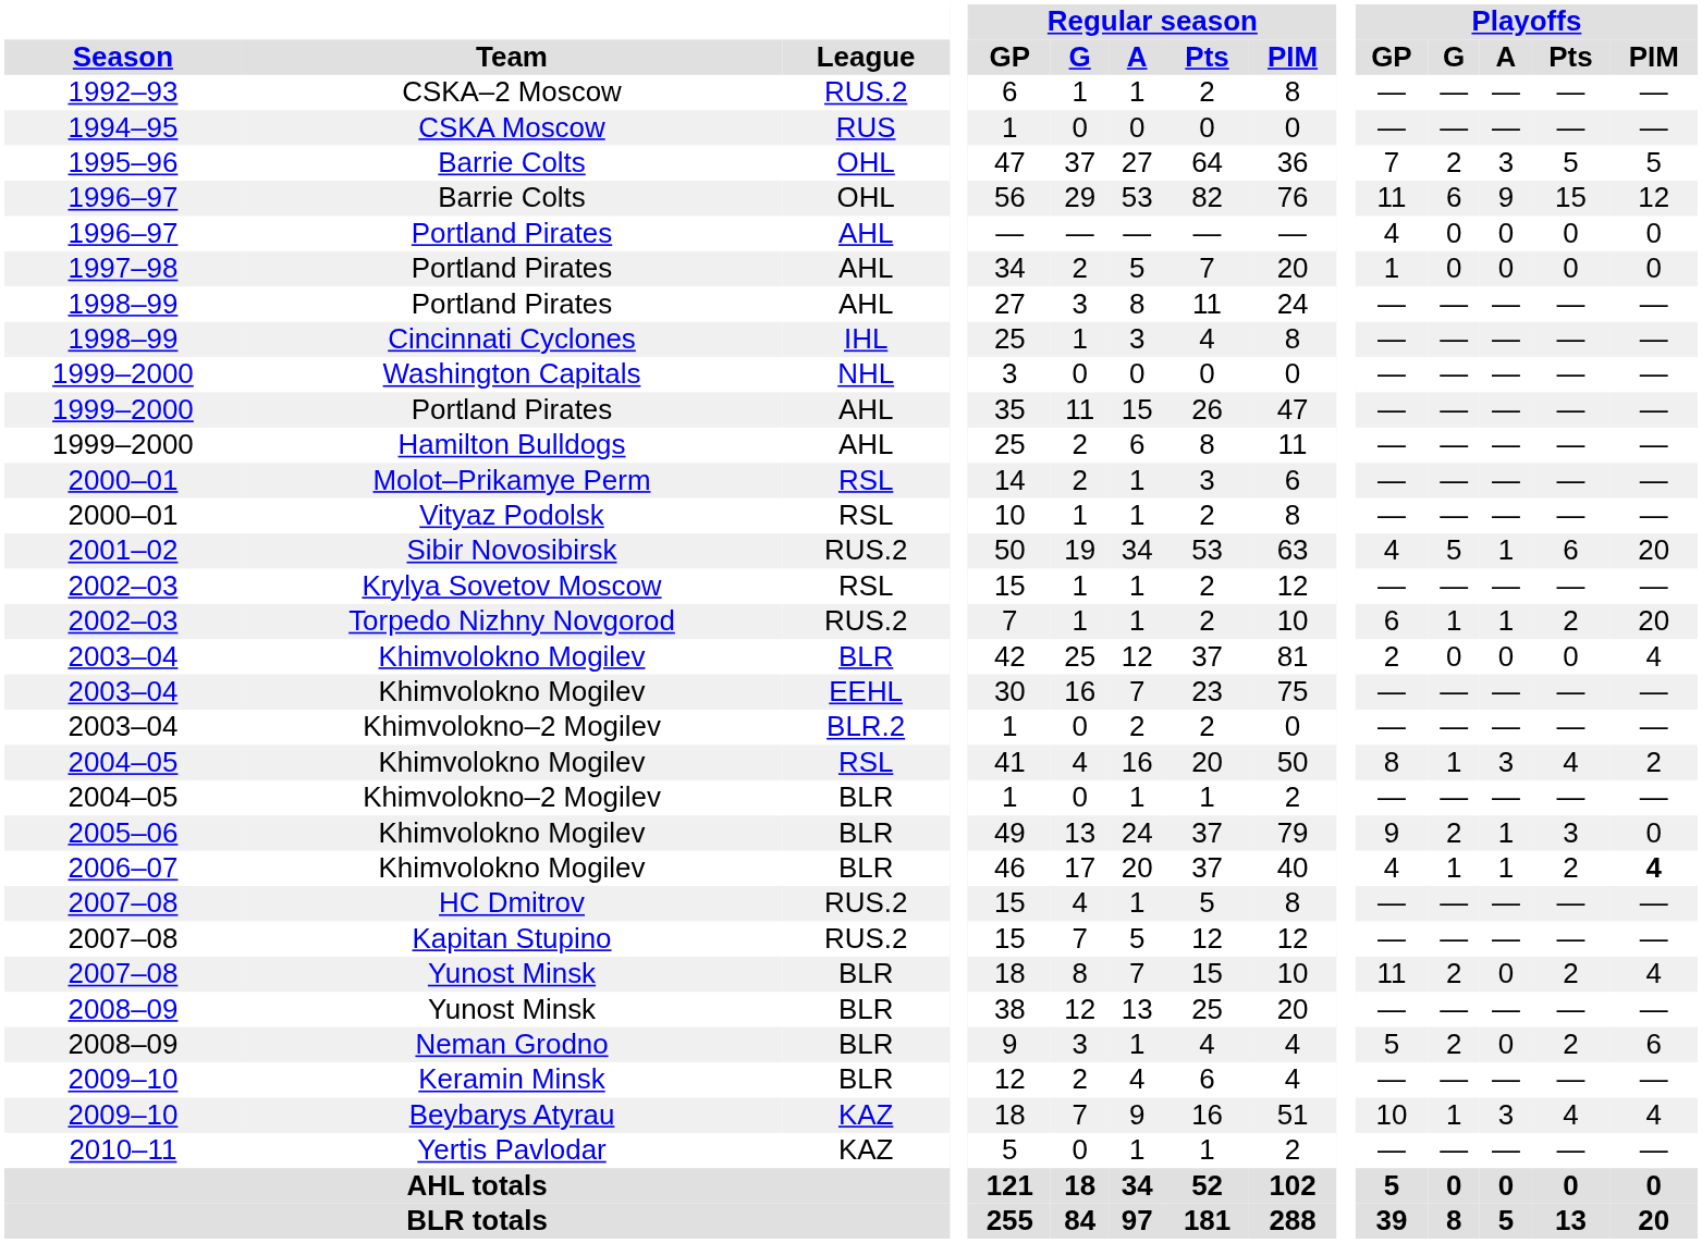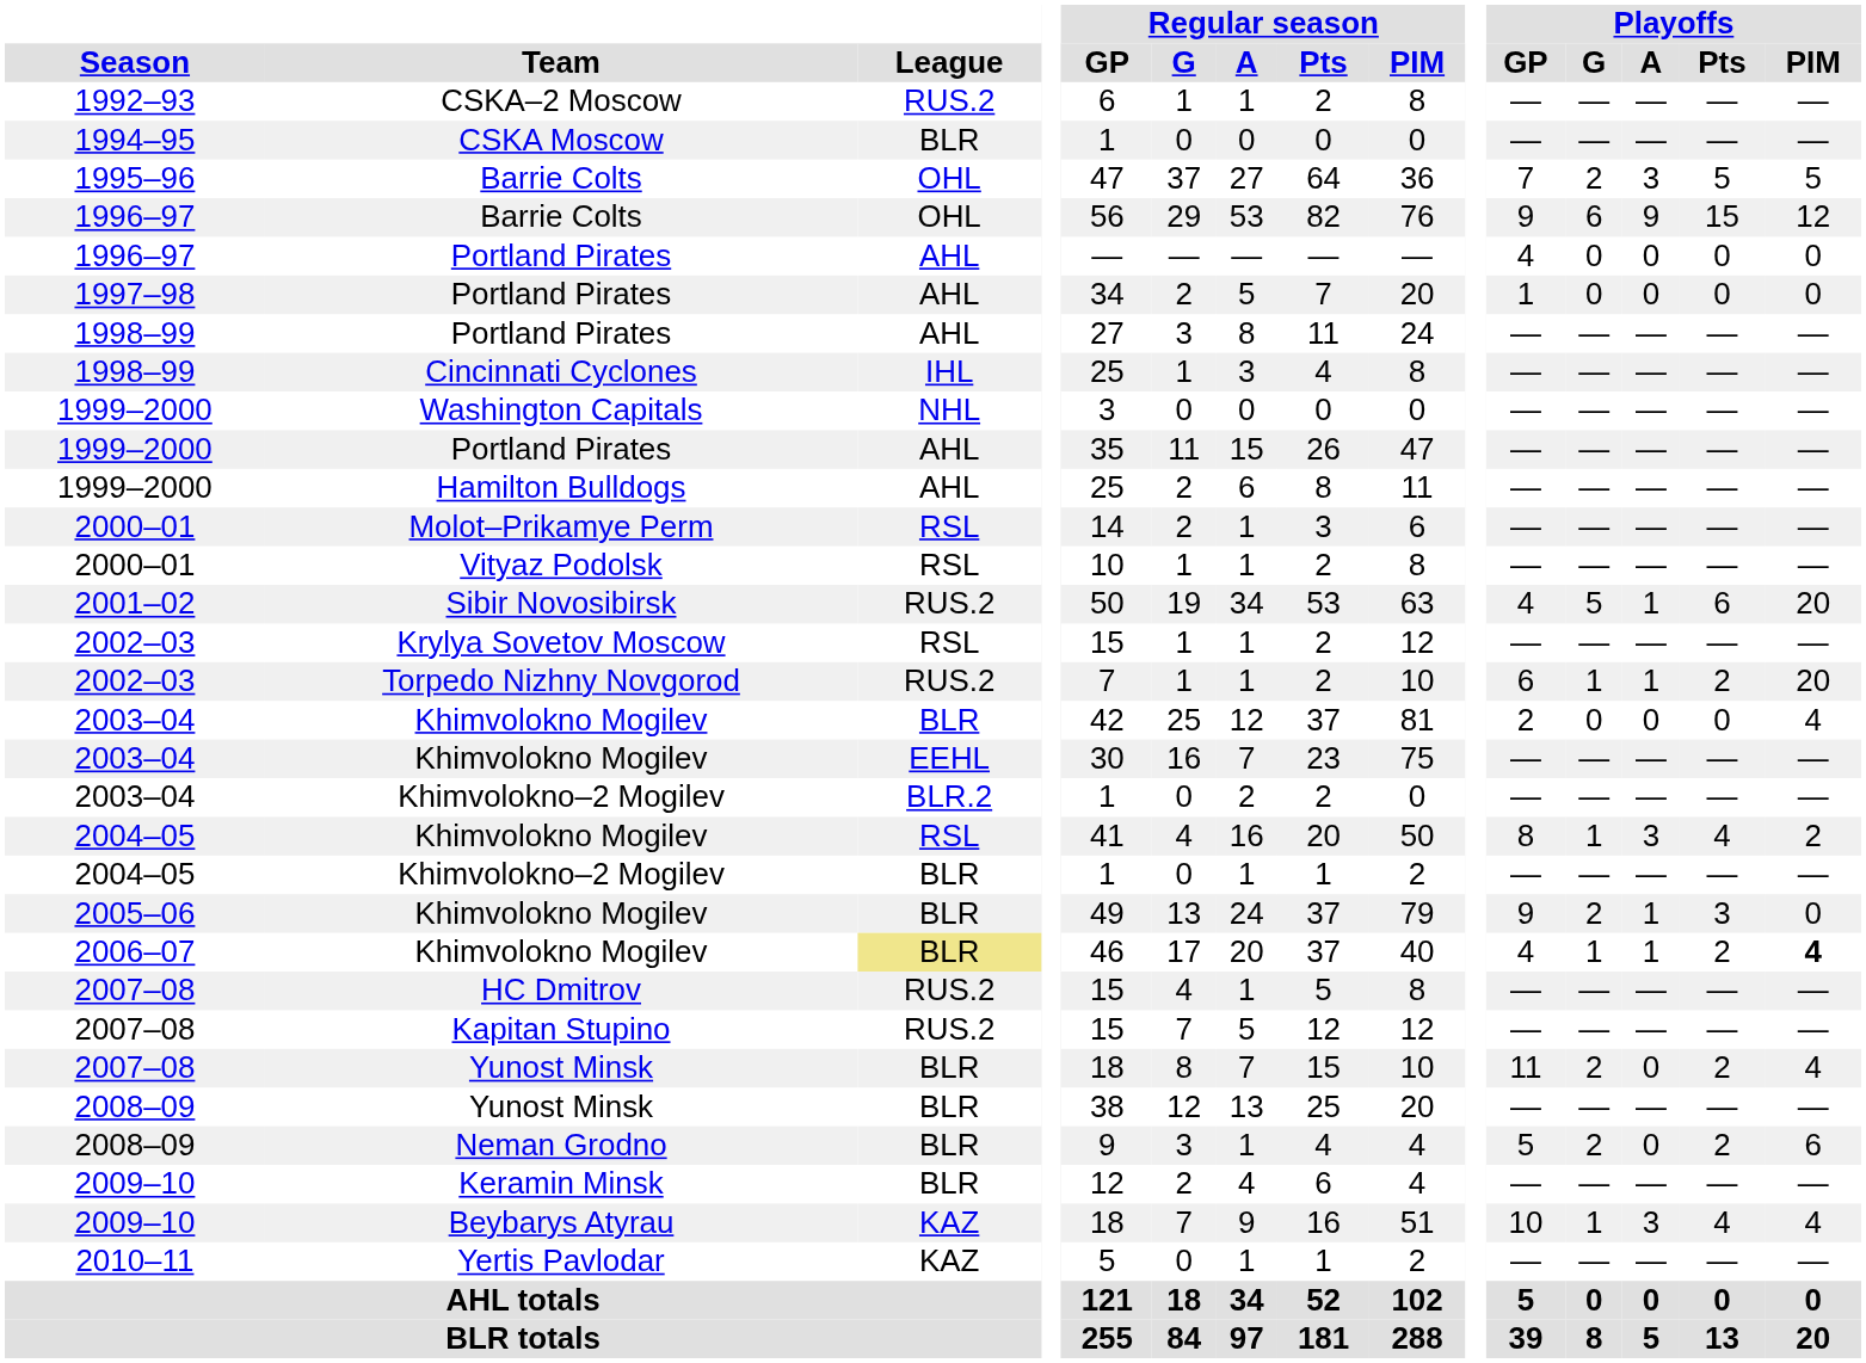 <table border="0" cellpadding="1" cellspacing="0" style="text-align:center; width:60em">
 <tr bgcolor="#e0e0e0">
 <th colspan="3" bgcolor="#ffffff"> </th>
 <th rowspan="99" bgcolor="#ffffff"> </th>
 <th colspan="5"><a href='#'>Regular season</a></th>
 <th rowspan="99" bgcolor="#ffffff"> </th>
 <th colspan="5"><a href='#'>Playoffs</a></th>
 </tr>
 <tr bgcolor="#e0e0e0">
 <th><a href='#'>Season</a></th>
 <th>Team</th>
 <th>League</th>
 <th>GP</th>
 <th><a href='#'>G</a></th>
 <th><a href='#'>A</a></th>
 <th><a href='#'>Pts</a></th>
 <th><a href='#'>PIM</a></th>
 <th>GP</th>
 <th>G</th>
 <th>A</th>
 <th>Pts</th>
 <th>PIM</th>
 </tr>
 <tr>
 <td><a href='#'>1992–93</a></td>
 <td>CSKA–2 Moscow</td>
 <td><a href='#'>RUS.2</a></td>
 <td>6</td>
 <td>1</td>
 <td>1</td>
 <td>2</td>
 <td>8</td>
 <td>—</td>
 <td>—</td>
 <td>—</td>
 <td>—</td>
 <td>—</td>
 </tr>
 <tr bgcolor="#f0f0f0">
 <td><a href='#'>1994–95</a></td>
 <td><a href='#'>CSKA Moscow</a></td>
-<td><a href='#'>RUS</a></td>
+<td>BLR</td>
 <td>1</td>
 <td>0</td>
 <td>0</td>
 <td>0</td>
 <td>0</td>
 <td>—</td>
 <td>—</td>
 <td>—</td>
 <td>—</td>
 <td>—</td>
 </tr>
 <tr>
 <td><a href='#'>1995–96</a></td>
 <td><a href='#'>Barrie Colts</a></td>
 <td><a href='#'>OHL</a></td>
 <td>47</td>
 <td>37</td>
 <td>27</td>
 <td>64</td>
 <td>36</td>
 <td>7</td>
 <td>2</td>
 <td>3</td>
 <td>5</td>
 <td>5</td>
 </tr>
 <tr bgcolor="#f0f0f0">
 <td><a href='#'>1996–97</a></td>
 <td>Barrie Colts</td>
 <td>OHL</td>
 <td>56</td>
 <td>29</td>
 <td>53</td>
 <td>82</td>
 <td>76</td>
-<td>11</td>
+<td>9</td>
 <td>6</td>
 <td>9</td>
 <td>15</td>
 <td>12</td>
 </tr>
 <tr>
 <td><a href='#'>1996–97</a></td>
 <td><a href='#'>Portland Pirates</a></td>
 <td><a href='#'>AHL</a></td>
 <td>—</td>
 <td>—</td>
 <td>—</td>
 <td>—</td>
 <td>—</td>
 <td>4</td>
 <td>0</td>
 <td>0</td>
 <td>0</td>
 <td>0</td>
 </tr>
 <tr bgcolor="#f0f0f0">
 <td><a href='#'>1997–98</a></td>
 <td>Portland Pirates</td>
 <td>AHL</td>
 <td>34</td>
 <td>2</td>
 <td>5</td>
 <td>7</td>
 <td>20</td>
 <td>1</td>
 <td>0</td>
 <td>0</td>
 <td>0</td>
 <td>0</td>
 </tr>
 <tr>
 <td><a href='#'>1998–99</a></td>
 <td>Portland Pirates</td>
 <td>AHL</td>
 <td>27</td>
 <td>3</td>
 <td>8</td>
 <td>11</td>
 <td>24</td>
 <td>—</td>
 <td>—</td>
 <td>—</td>
 <td>—</td>
 <td>—</td>
 </tr>
 <tr bgcolor="#f0f0f0">
 <td><a href='#'>1998–99</a></td>
 <td><a href='#'>Cincinnati Cyclones</a></td>
 <td><a href='#'>IHL</a></td>
 <td>25</td>
 <td>1</td>
 <td>3</td>
 <td>4</td>
 <td>8</td>
 <td>—</td>
 <td>—</td>
 <td>—</td>
 <td>—</td>
 <td>—</td>
 </tr>
 <tr>
 <td><a href='#'>1999–2000</a></td>
 <td><a href='#'>Washington Capitals</a></td>
 <td><a href='#'>NHL</a></td>
 <td>3</td>
 <td>0</td>
 <td>0</td>
 <td>0</td>
 <td>0</td>
 <td>—</td>
 <td>—</td>
 <td>—</td>
 <td>—</td>
 <td>—</td>
 </tr>
 <tr bgcolor="#f0f0f0">
 <td><a href='#'>1999–2000</a></td>
 <td>Portland Pirates</td>
 <td>AHL</td>
 <td>35</td>
 <td>11</td>
 <td>15</td>
 <td>26</td>
 <td>47</td>
 <td>—</td>
 <td>—</td>
 <td>—</td>
 <td>—</td>
 <td>—</td>
 </tr>
 <tr>
 <td>1999–2000</td>
 <td><a href='#'>Hamilton Bulldogs</a></td>
 <td>AHL</td>
 <td>25</td>
 <td>2</td>
 <td>6</td>
 <td>8</td>
 <td>11</td>
 <td>—</td>
 <td>—</td>
 <td>—</td>
 <td>—</td>
 <td>—</td>
 </tr>
 <tr bgcolor="#f0f0f0">
 <td><a href='#'>2000–01</a></td>
 <td><a href='#'>Molot–Prikamye Perm</a></td>
 <td><a href='#'>RSL</a></td>
 <td>14</td>
 <td>2</td>
 <td>1</td>
 <td>3</td>
 <td>6</td>
 <td>—</td>
 <td>—</td>
 <td>—</td>
 <td>—</td>
 <td>—</td>
 </tr>
 <tr>
 <td>2000–01</td>
 <td><a href='#'>Vityaz Podolsk</a></td>
 <td>RSL</td>
 <td>10</td>
 <td>1</td>
 <td>1</td>
 <td>2</td>
 <td>8</td>
 <td>—</td>
 <td>—</td>
 <td>—</td>
 <td>—</td>
 <td>—</td>
 </tr>
 <tr bgcolor="#f0f0f0">
 <td><a href='#'>2001–02</a></td>
 <td><a href='#'>Sibir Novosibirsk</a></td>
 <td>RUS.2</td>
 <td>50</td>
 <td>19</td>
 <td>34</td>
 <td>53</td>
 <td>63</td>
 <td>4</td>
 <td>5</td>
 <td>1</td>
 <td>6</td>
 <td>20</td>
 </tr>
 <tr>
 <td><a href='#'>2002–03</a></td>
 <td><a href='#'>Krylya Sovetov Moscow</a></td>
 <td>RSL</td>
 <td>15</td>
 <td>1</td>
 <td>1</td>
 <td>2</td>
 <td>12</td>
 <td>—</td>
 <td>—</td>
 <td>—</td>
 <td>—</td>
 <td>—</td>
 </tr>
 <tr bgcolor="#f0f0f0">
 <td><a href='#'>2002–03</a></td>
 <td><a href='#'>Torpedo Nizhny Novgorod</a></td>
 <td>RUS.2</td>
 <td>7</td>
 <td>1</td>
 <td>1</td>
 <td>2</td>
 <td>10</td>
 <td>6</td>
 <td>1</td>
 <td>1</td>
 <td>2</td>
 <td>20</td>
 </tr>
 <tr>
 <td><a href='#'>2003–04</a></td>
 <td><a href='#'>Khimvolokno Mogilev</a></td>
 <td><a href='#'>BLR</a></td>
 <td>42</td>
 <td>25</td>
 <td>12</td>
 <td>37</td>
 <td>81</td>
 <td>2</td>
 <td>0</td>
 <td>0</td>
 <td>0</td>
 <td>4</td>
 </tr>
 <tr bgcolor="#f0f0f0">
 <td><a href='#'>2003–04</a></td>
 <td>Khimvolokno Mogilev</td>
 <td><a href='#'>EEHL</a></td>
 <td>30</td>
 <td>16</td>
 <td>7</td>
 <td>23</td>
 <td>75</td>
 <td>—</td>
 <td>—</td>
 <td>—</td>
 <td>—</td>
 <td>—</td>
 </tr>
 <tr>
 <td>2003–04</td>
 <td>Khimvolokno–2 Mogilev</td>
 <td><a href='#'>BLR.2</a></td>
 <td>1</td>
 <td>0</td>
 <td>2</td>
 <td>2</td>
 <td>0</td>
 <td>—</td>
 <td>—</td>
 <td>—</td>
 <td>—</td>
 <td>—</td>
 </tr>
 <tr bgcolor="#f0f0f0">
 <td><a href='#'>2004–05</a></td>
 <td>Khimvolokno Mogilev</td>
 <td><a href='#'>RSL</a></td>
 <td>41</td>
 <td>4</td>
 <td>16</td>
 <td>20</td>
 <td>50</td>
 <td>8</td>
 <td>1</td>
 <td>3</td>
 <td>4</td>
 <td>2</td>
 </tr>
 <tr>
 <td>2004–05</td>
 <td>Khimvolokno–2 Mogilev</td>
 <td>BLR</td>
 <td>1</td>
 <td>0</td>
 <td>1</td>
 <td>1</td>
 <td>2</td>
 <td>—</td>
 <td>—</td>
 <td>—</td>
 <td>—</td>
 <td>—</td>
 </tr>
 <tr bgcolor="#f0f0f0">
 <td><a href='#'>2005–06</a></td>
 <td>Khimvolokno Mogilev</td>
 <td>BLR</td>
 <td>49</td>
 <td>13</td>
 <td>24</td>
 <td>37</td>
 <td>79</td>
 <td>9</td>
 <td>2</td>
 <td>1</td>
 <td>3</td>
 <td>0</td>
 </tr>
 <tr>
 <td><a href='#'>2006–07</a></td>
 <td>Khimvolokno Mogilev</td>
-<td>BLR</td>
+<td style="background: khaki;">BLR</td>
 <td>46</td>
 <td>17</td>
 <td>20</td>
 <td>37</td>
 <td>40</td>
 <td>4</td>
 <td>1</td>
 <td>1</td>
 <td>2</td>
 <td><strong>4</strong></td>
 </tr>
 <tr bgcolor="#f0f0f0">
 <td><a href='#'>2007–08</a></td>
 <td><a href='#'>HC Dmitrov</a></td>
 <td>RUS.2</td>
 <td>15</td>
 <td>4</td>
 <td>1</td>
 <td>5</td>
 <td>8</td>
 <td>—</td>
 <td>—</td>
 <td>—</td>
 <td>—</td>
 <td>—</td>
 </tr>
 <tr>
 <td>2007–08</td>
 <td><a href='#'>Kapitan Stupino</a></td>
 <td>RUS.2</td>
 <td>15</td>
 <td>7</td>
 <td>5</td>
 <td>12</td>
 <td>12</td>
 <td>—</td>
 <td>—</td>
 <td>—</td>
 <td>—</td>
 <td>—</td>
 </tr>
 <tr bgcolor="#f0f0f0">
 <td><a href='#'>2007–08</a></td>
 <td><a href='#'>Yunost Minsk</a></td>
 <td>BLR</td>
 <td>18</td>
 <td>8</td>
 <td>7</td>
 <td>15</td>
 <td>10</td>
 <td>11</td>
 <td>2</td>
 <td>0</td>
 <td>2</td>
 <td>4</td>
 </tr>
 <tr>
 <td><a href='#'>2008–09</a></td>
 <td>Yunost Minsk</td>
 <td>BLR</td>
 <td>38</td>
 <td>12</td>
 <td>13</td>
 <td>25</td>
 <td>20</td>
 <td>—</td>
 <td>—</td>
 <td>—</td>
 <td>—</td>
 <td>—</td>
 </tr>
 <tr bgcolor="#f0f0f0">
 <td>2008–09</td>
 <td><a href='#'>Neman Grodno</a></td>
 <td>BLR</td>
 <td>9</td>
 <td>3</td>
 <td>1</td>
 <td>4</td>
 <td>4</td>
 <td>5</td>
 <td>2</td>
 <td>0</td>
 <td>2</td>
 <td>6</td>
 </tr>
 <tr>
 <td><a href='#'>2009–10</a></td>
 <td><a href='#'>Keramin Minsk</a></td>
 <td>BLR</td>
 <td>12</td>
 <td>2</td>
 <td>4</td>
 <td>6</td>
 <td>4</td>
 <td>—</td>
 <td>—</td>
 <td>—</td>
 <td>—</td>
 <td>—</td>
 </tr>
 <tr bgcolor="#f0f0f0">
 <td><a href='#'>2009–10</a></td>
 <td><a href='#'>Beybarys Atyrau</a></td>
 <td><a href='#'>KAZ</a></td>
 <td>18</td>
 <td>7</td>
 <td>9</td>
 <td>16</td>
 <td>51</td>
 <td>10</td>
 <td>1</td>
 <td>3</td>
 <td>4</td>
 <td>4</td>
 </tr>
 <tr>
 <td><a href='#'>2010–11</a></td>
 <td><a href='#'>Yertis Pavlodar</a></td>
 <td>KAZ</td>
 <td>5</td>
 <td>0</td>
 <td>1</td>
 <td>1</td>
 <td>2</td>
 <td>—</td>
 <td>—</td>
 <td>—</td>
 <td>—</td>
 <td>—</td>
 </tr>
 <tr bgcolor="#e0e0e0">
 <th colspan="3">AHL totals</th>
 <th>121</th>
 <th>18</th>
 <th>34</th>
 <th>52</th>
 <th>102</th>
 <th>5</th>
 <th>0</th>
 <th>0</th>
 <th>0</th>
 <th>0</th>
 </tr>
 <tr bgcolor="#e0e0e0">
 <th colspan="3">BLR totals</th>
 <th>255</th>
 <th>84</th>
 <th>97</th>
 <th>181</th>
 <th>288</th>
 <th>39</th>
 <th>8</th>
 <th>5</th>
 <th>13</th>
 <th>20</th>
 </tr>
 </table>
